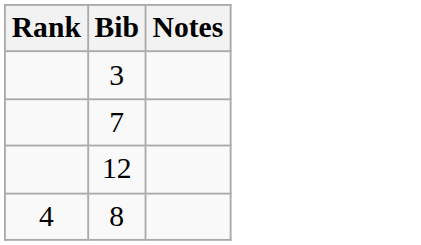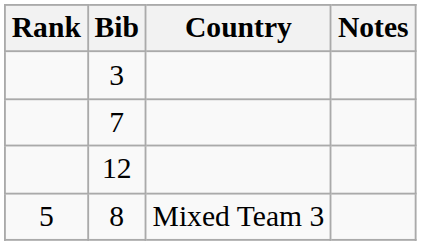 <table class="wikitable" style="text-align:center;">
 <tr>
 <th>Rank</th>
 <th>Bib</th>
+<th>Country</th>
 <th>Notes</th>
 </tr>
 <tr>
 <td></td>
 <td>3</td>
+<td align=left></td>
 <td></td>
 </tr>
 <tr>
 <td></td>
 <td>7</td>
+<td align=left></td>
 <td></td>
 </tr>
 <tr>
 <td></td>
 <td>12</td>
+<td align=left></td>
 <td></td>
 </tr>
 <tr>
-<td>4</td>
+<td>5</td>
 <td>8</td>
+<td align=left>Mixed Team 3</td>
 <td></td>
 </tr>
 </table>
